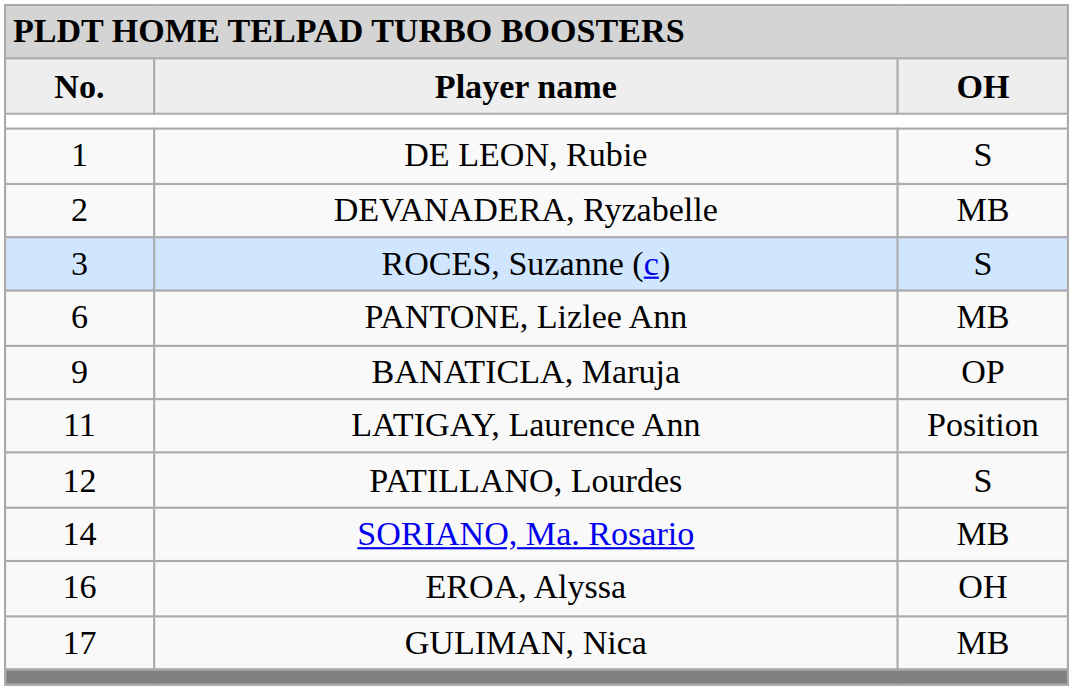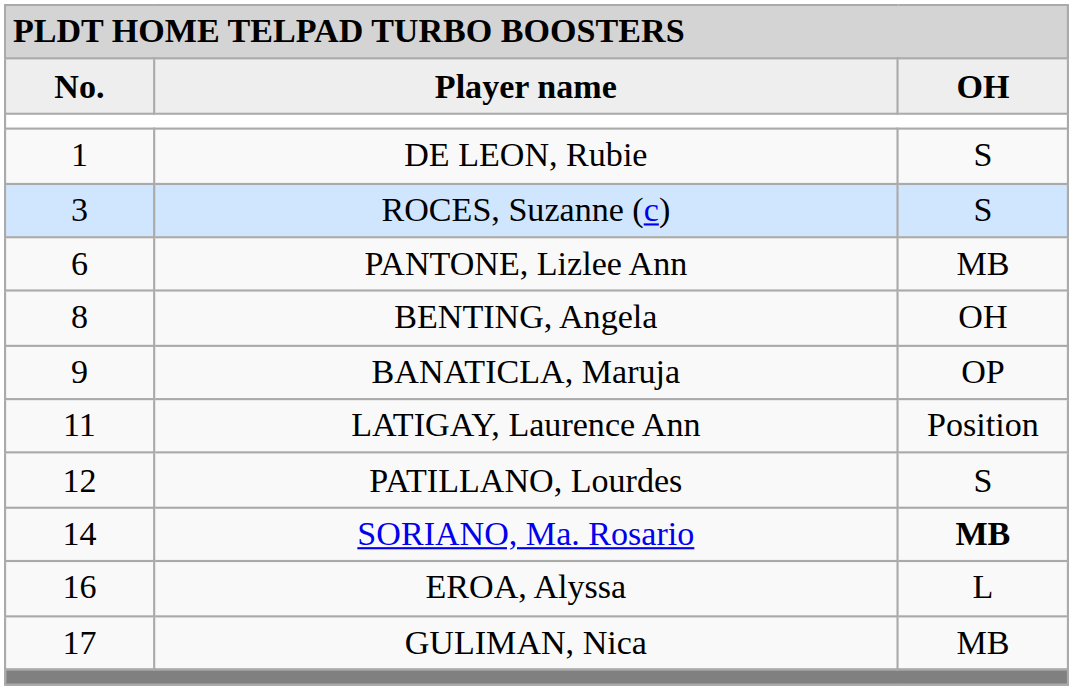 <table class='wikitable mw-collapsible mw-collapsed' style='text-align: center; width: 500px; border: none;'>
 <tr>
 <th style="background:#D4D4D4; text-align:left;" colspan=3> PLDT HOME TELPAD TURBO BOOSTERS</th>
 </tr>
 <tr style="background:#EEEEEE; font-weight:bold;">
 <td width=10%>No.</td>
 <td width=50%>Player name</td>
 <td align=center>OH</td>
 </tr>
 <tr style="background:#FFFFFF;">
 <td colspan=3 align=center></td>
 </tr>
 <tr>
 <td align=center>1</td>
 <td>DE LEON, Rubie</td>
 <td align=center>S</td>
 </tr>
-<tr>
-<td align=center>2</td>
-<td>DEVANADERA, Ryzabelle</td>
-<td align=center>MB</td>
-</tr>
 <tr bgcolor=#D0E6FF>
 <td align=center>3</td>
 <td>ROCES, Suzanne (<a href='#'>c</a>)</td>
 <td align=center>S</td>
 </tr>
 <tr>
 <td align=center>6</td>
 <td>PANTONE, Lizlee Ann</td>
 <td align=center>MB</td>
+</tr>
+<tr>
+<td align=center>8</td>
+<td>BENTING, Angela</td>
+<td align=center>OH</td>
 </tr>
 <tr>
 <td align=center>9</td>
 <td>BANATICLA, Maruja</td>
 <td align=center>OP</td>
 </tr>
 <tr>
 <td align=center>11</td>
 <td>LATIGAY, Laurence Ann</td>
 <td width=10%>Position</td>
 </tr>
 <tr>
 <td align=center>12</td>
 <td>PATILLANO, Lourdes</td>
 <td align=center>S</td>
 </tr>
 <tr>
 <td align=center>14</td>
 <td><a href='#'>SORIANO, Ma. Rosario</a></td>
-<td align=center>MB</td>
+<td align=center><strong>MB</strong></td>
 </tr>
 <tr>
 <td align=center>16</td>
 <td>EROA, Alyssa</td>
-<td align=center>OH</td>
+<td align=center>L</td>
 </tr>
 <tr>
 <td align=center>17</td>
 <td>GULIMAN, Nica</td>
 <td align=center>MB</td>
 </tr>
 <tr>
 <th style="background:gray;" colspan=3></th>
 </tr>
 <tr>
 </tr>
 </table>
